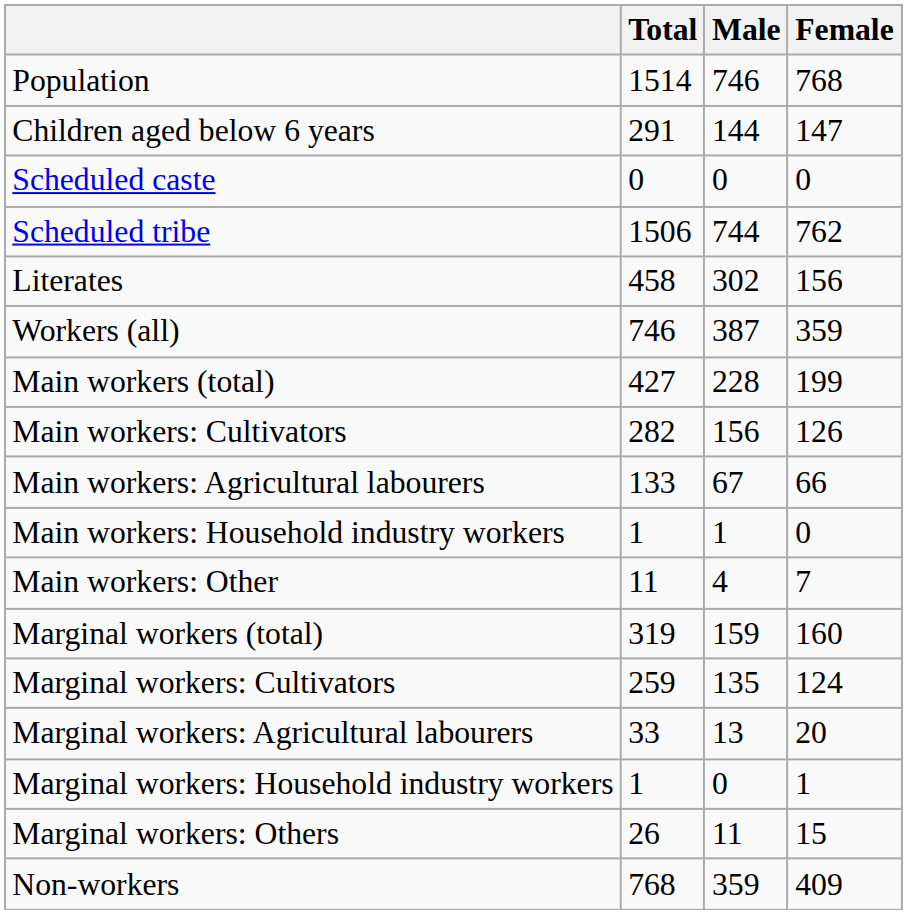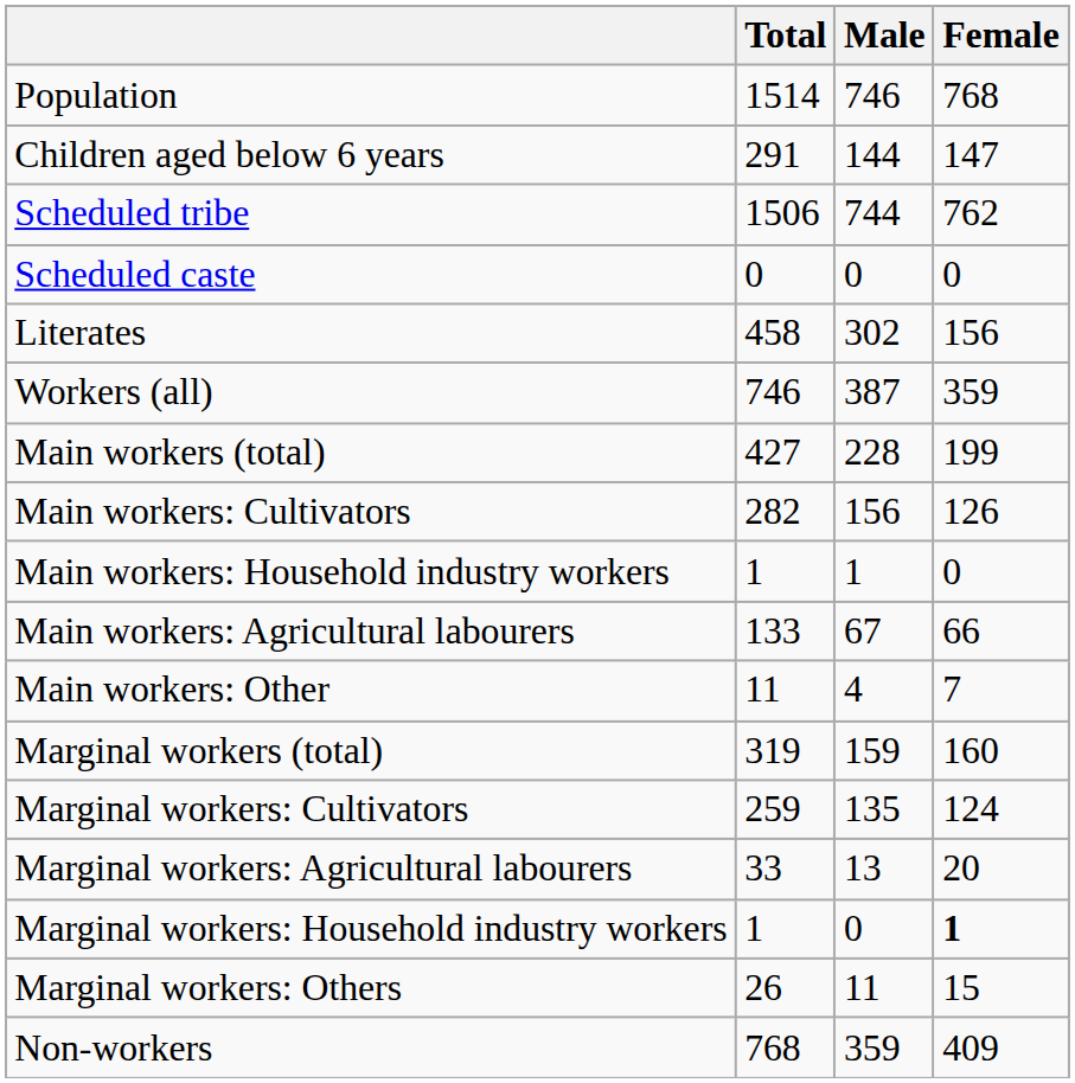 <table class="wikitable sortable">
 <tr>
 <th></th>
 <th>Total</th>
 <th>Male</th>
 <th>Female</th>
 </tr>
 <tr>
 <td>Population</td>
 <td>1514</td>
 <td>746</td>
 <td>768</td>
 </tr>
 <tr>
 <td>Children aged below 6 years</td>
 <td>291</td>
 <td>144</td>
 <td>147</td>
 </tr>
 <tr>
+<td><a href='#'>Scheduled tribe</a></td>
+<td>1506</td>
+<td>744</td>
+<td>762</td>
+</tr>
+<tr>
 <td><a href='#'>Scheduled caste</a></td>
 <td>0</td>
 <td>0</td>
 <td>0</td>
-</tr>
-<tr>
-<td><a href='#'>Scheduled tribe</a></td>
-<td>1506</td>
-<td>744</td>
-<td>762</td>
 </tr>
 <tr>
 <td>Literates</td>
 <td>458</td>
 <td>302</td>
 <td>156</td>
 </tr>
 <tr>
 <td>Workers (all)</td>
 <td>746</td>
 <td>387</td>
 <td>359</td>
 </tr>
 <tr>
 <td>Main workers (total)</td>
 <td>427</td>
 <td>228</td>
 <td>199</td>
 </tr>
 <tr>
 <td>Main workers: Cultivators</td>
 <td>282</td>
 <td>156</td>
 <td>126</td>
 </tr>
 <tr>
+<td>Main workers: Household industry workers</td>
+<td>1</td>
+<td>1</td>
+<td>0</td>
+</tr>
+<tr>
 <td>Main workers: Agricultural labourers</td>
 <td>133</td>
 <td>67</td>
 <td>66</td>
-</tr>
-<tr>
-<td>Main workers: Household industry workers</td>
-<td>1</td>
-<td>1</td>
-<td>0</td>
 </tr>
 <tr>
 <td>Main workers: Other</td>
 <td>11</td>
 <td>4</td>
 <td>7</td>
 </tr>
 <tr>
 <td>Marginal workers (total)</td>
 <td>319</td>
 <td>159</td>
 <td>160</td>
 </tr>
 <tr>
 <td>Marginal workers: Cultivators</td>
 <td>259</td>
 <td>135</td>
 <td>124</td>
 </tr>
 <tr>
 <td>Marginal workers: Agricultural labourers</td>
 <td>33</td>
 <td>13</td>
 <td>20</td>
 </tr>
 <tr>
 <td>Marginal workers: Household industry workers</td>
 <td>1</td>
 <td>0</td>
-<td>1</td>
+<td><strong>1</strong></td>
 </tr>
 <tr>
 <td>Marginal workers: Others</td>
 <td>26</td>
 <td>11</td>
 <td>15</td>
 </tr>
 <tr>
 <td>Non-workers</td>
 <td>768</td>
 <td>359</td>
 <td>409</td>
 </tr>
 </table>
